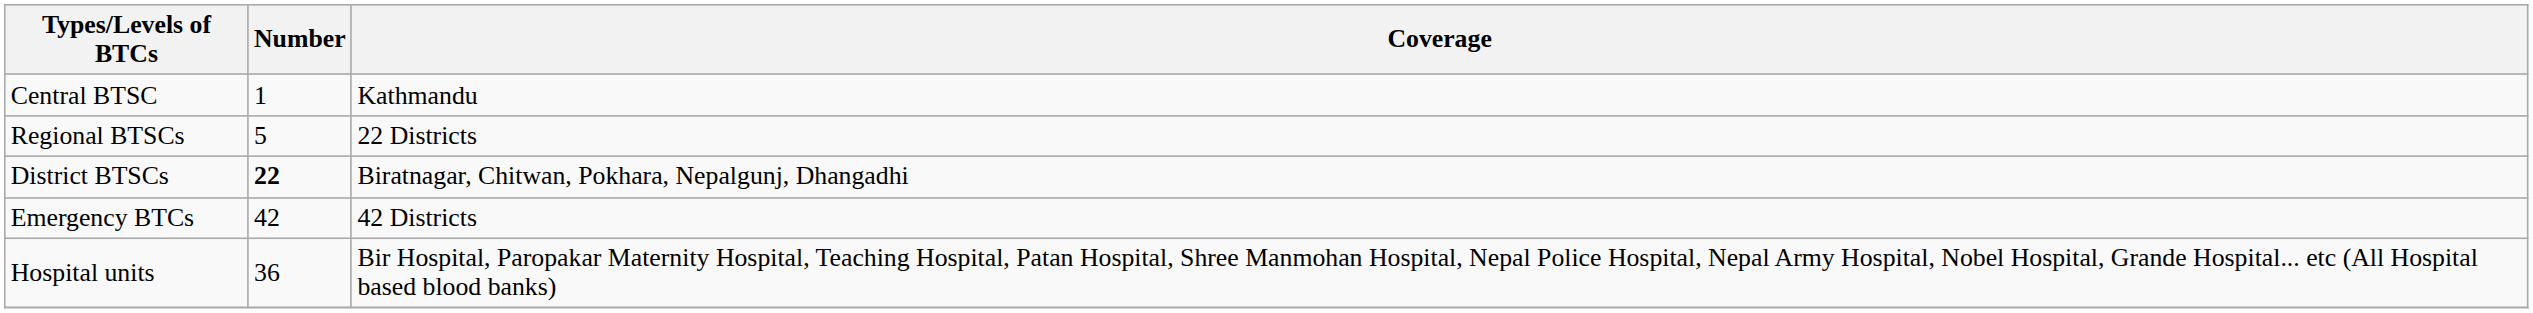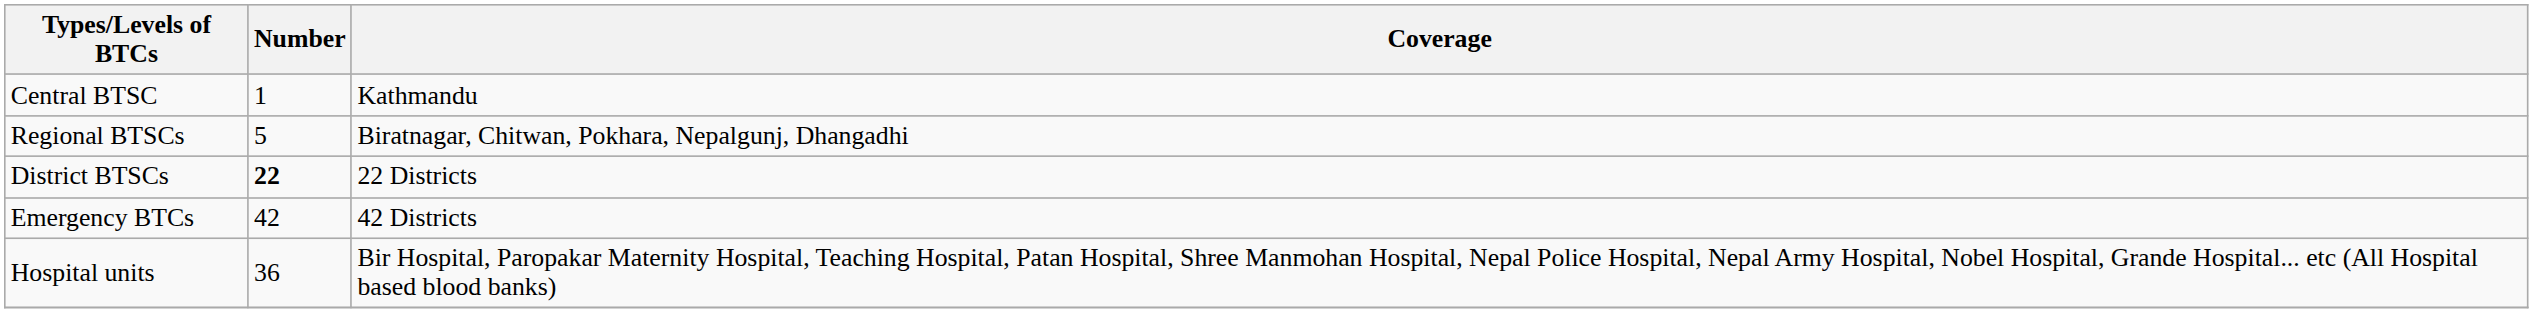 <table class="wikitable">
 <tr>
 <th>Types/Levels of BTCs</th>
 <th>Number</th>
 <th>Coverage</th>
 </tr>
 <tr>
 <td>Central BTSC</td>
 <td>1</td>
 <td>Kathmandu</td>
 </tr>
 <tr>
 <td>Regional BTSCs</td>
 <td>5</td>
-<td>22 Districts</td>
+<td>Biratnagar, Chitwan, Pokhara, Nepalgunj, Dhangadhi</td>
 </tr>
 <tr>
 <td>District BTSCs</td>
 <td><strong>22</strong></td>
-<td>Biratnagar, Chitwan, Pokhara, Nepalgunj, Dhangadhi</td>
+<td>22 Districts</td>
 </tr>
 <tr>
 <td>Emergency BTCs</td>
 <td>42</td>
 <td>42 Districts</td>
 </tr>
 <tr>
 <td>Hospital units</td>
 <td>36</td>
 <td>Bir Hospital, Paropakar Maternity Hospital, Teaching Hospital, Patan Hospital, Shree Manmohan Hospital, Nepal Police Hospital, Nepal Army Hospital, Nobel Hospital, Grande Hospital... etc (All Hospital based blood banks)</td>
 </tr>
 <tr>
 </tr>
 </table>
